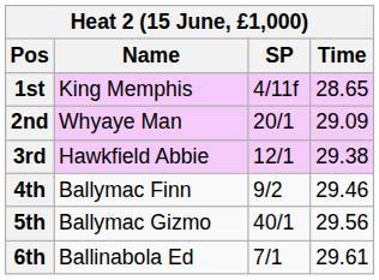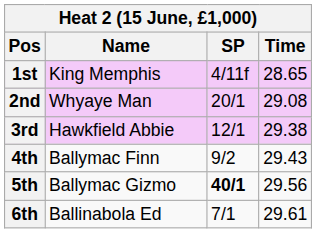 <table class="wikitable">
 <tr>
 <th colspan="6">Heat 2 (15 June, £1,000)</th>
 </tr>
 <tr>
 <th width=20>Pos</th>
 <th width=140>Name</th>
 <th width=40>SP</th>
 <th width=40>Time</th>
 </tr>
 <tr style="background: #f4caf9;">
 <th>1st</th>
 <td>King Memphis</td>
 <td>4/11f</td>
 <td>28.65</td>
 </tr>
 <tr style="background: #f4caf9;">
 <th>2nd</th>
 <td>Whyaye Man</td>
 <td>20/1</td>
-<td>29.09</td>
+<td>29.08</td>
 </tr>
 <tr style="background: #f4caf9;">
 <th>3rd</th>
 <td>Hawkfield Abbie</td>
 <td>12/1</td>
 <td>29.38</td>
 </tr>
 <tr>
 <th>4th</th>
 <td>Ballymac Finn</td>
 <td>9/2</td>
-<td>29.46</td>
+<td>29.43</td>
 </tr>
 <tr>
 <th>5th</th>
 <td>Ballymac Gizmo</td>
-<td>40/1</td>
+<td><strong>40/1</strong></td>
 <td>29.56</td>
 </tr>
 <tr>
 <th>6th</th>
 <td>Ballinabola Ed</td>
 <td>7/1</td>
 <td>29.61</td>
 </tr>
 </table>
